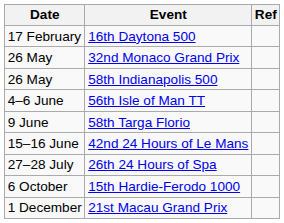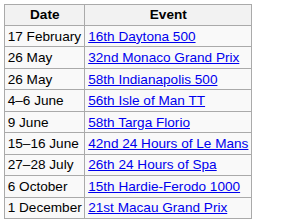 <table class="wikitable" style="font-size: 85%">
 <tr>
 <th>Date</th>
 <th>Event</th>
-<th>Ref</th>
 </tr>
 <tr>
 <td>17 February</td>
 <td><a href='#'>16th Daytona 500</a></td>
-<td></td>
 </tr>
 <tr>
 <td>26 May</td>
 <td><a href='#'>32nd Monaco Grand Prix</a></td>
-<td></td>
 </tr>
 <tr>
 <td>26 May</td>
 <td><a href='#'>58th Indianapolis 500</a></td>
-<td></td>
 </tr>
 <tr>
 <td>4–6 June</td>
 <td><a href='#'>56th Isle of Man TT</a></td>
-<td></td>
 </tr>
 <tr>
 <td>9 June</td>
 <td><a href='#'>58th Targa Florio</a></td>
-<td></td>
 </tr>
 <tr>
 <td>15–16 June</td>
 <td><a href='#'>42nd 24 Hours of Le Mans</a></td>
-<td></td>
 </tr>
 <tr>
 <td>27–28 July</td>
 <td><a href='#'>26th 24 Hours of Spa</a></td>
-<td></td>
 </tr>
 <tr>
 <td>6 October</td>
 <td><a href='#'>15th Hardie-Ferodo 1000</a></td>
-<td></td>
 </tr>
 <tr>
 <td>1 December</td>
 <td><a href='#'>21st Macau Grand Prix</a></td>
-<td></td>
 </tr>
 </table>
